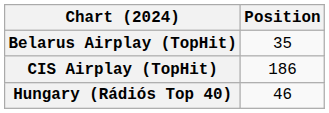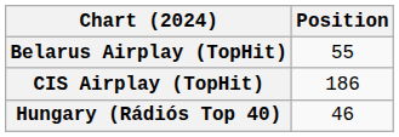 <table class="wikitable sortable plainrowheaders" style="text-align:center">
 <tr>
 <th scope="col">Chart (2024)</th>
 <th scope="col">Position</th>
 </tr>
 <tr>
 <th scope="row">Belarus Airplay (TopHit)</th>
-<td>35</td>
+<td>55</td>
 </tr>
 <tr>
 <th scope="row">CIS Airplay (TopHit)</th>
 <td>186</td>
 </tr>
 <tr>
 <th scope="row">Hungary (Rádiós Top 40)</th>
 <td>46</td>
 </tr>
 </table>
